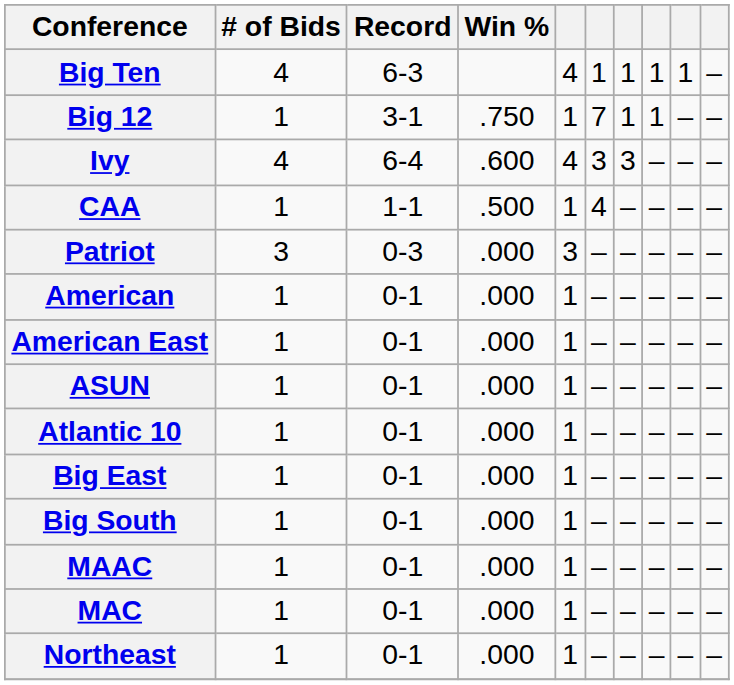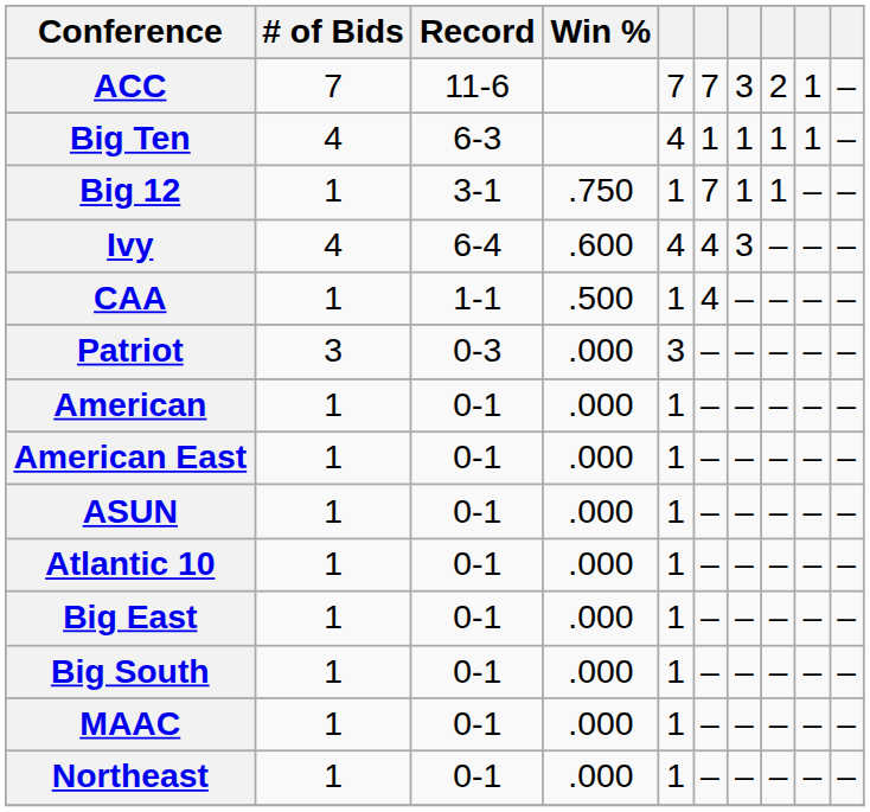 <table class="wikitable sortable plainrowheaders" style="text-align:center">
 <tr>
 <th scope="col">Conference</th>
 <th scope="col"># of Bids</th>
 <th scope="col">Record</th>
 <th scope="col">Win %</th>
 <th scope="col"></th>
 <th scope="col"></th>
 <th scope="col"></th>
 <th scope="col"></th>
 <th scope="col"></th>
 <th scope="col"></th>
+</tr>
+<tr>
+<th scope="row"><a href='#'>ACC</a></th>
+<td>7</td>
+<td>11-6</td>
+<td></td>
+<td>7</td>
+<td>7</td>
+<td>3</td>
+<td>2</td>
+<td>1</td>
+<td>–</td>
 </tr>
 <tr>
 <th scope="row"><a href='#'>Big Ten</a></th>
 <td>4</td>
 <td>6-3</td>
 <td></td>
 <td>4</td>
 <td>1</td>
 <td>1</td>
 <td>1</td>
 <td>1</td>
 <td>–</td>
 </tr>
 <tr>
 <th scope="row"><a href='#'>Big 12</a></th>
 <td>1</td>
 <td>3-1</td>
 <td>.750</td>
 <td>1</td>
 <td>7</td>
 <td>1</td>
 <td>1</td>
 <td>–</td>
 <td>–</td>
 </tr>
 <tr>
 <th scope="row"><a href='#'>Ivy</a></th>
 <td>4</td>
 <td>6-4</td>
 <td>.600</td>
 <td>4</td>
-<td>3</td>
+<td>4</td>
 <td>3</td>
 <td>–</td>
 <td>–</td>
 <td>–</td>
 </tr>
 <tr>
 <th scope="row"><a href='#'>CAA</a></th>
 <td>1</td>
 <td>1-1</td>
 <td>.500</td>
 <td>1</td>
 <td>4</td>
 <td>–</td>
 <td>–</td>
 <td>–</td>
 <td>–</td>
 </tr>
 <tr>
 <th scope="row"><a href='#'>Patriot</a></th>
 <td>3</td>
 <td>0-3</td>
 <td>.000</td>
 <td>3</td>
 <td>–</td>
 <td>–</td>
 <td>–</td>
 <td>–</td>
 <td>–</td>
 </tr>
 <tr>
 <th scope="row"><a href='#'>American</a></th>
 <td>1</td>
 <td>0-1</td>
 <td>.000</td>
 <td>1</td>
 <td>–</td>
 <td>–</td>
 <td>–</td>
 <td>–</td>
 <td>–</td>
 </tr>
 <tr>
 <th scope="row"><a href='#'>American East</a></th>
 <td>1</td>
 <td>0-1</td>
 <td>.000</td>
 <td>1</td>
 <td>–</td>
 <td>–</td>
 <td>–</td>
 <td>–</td>
 <td>–</td>
 </tr>
 <tr>
 <th scope="row"><a href='#'>ASUN</a></th>
 <td>1</td>
 <td>0-1</td>
 <td>.000</td>
 <td>1</td>
 <td>–</td>
 <td>–</td>
 <td>–</td>
 <td>–</td>
 <td>–</td>
 </tr>
 <tr>
 <th scope="row"><a href='#'>Atlantic 10</a></th>
 <td>1</td>
 <td>0-1</td>
 <td>.000</td>
 <td>1</td>
 <td>–</td>
 <td>–</td>
 <td>–</td>
 <td>–</td>
 <td>–</td>
 </tr>
 <tr>
 <th scope="row"><a href='#'>Big East</a></th>
 <td>1</td>
 <td>0-1</td>
 <td>.000</td>
 <td>1</td>
 <td>–</td>
 <td>–</td>
 <td>–</td>
 <td>–</td>
 <td>–</td>
 </tr>
 <tr>
 <th scope="row"><a href='#'>Big South</a></th>
 <td>1</td>
 <td>0-1</td>
 <td>.000</td>
 <td>1</td>
 <td>–</td>
 <td>–</td>
 <td>–</td>
 <td>–</td>
 <td>–</td>
 </tr>
 <tr>
 <th scope="row"><a href='#'>MAAC</a></th>
 <td>1</td>
 <td>0-1</td>
 <td>.000</td>
 <td>1</td>
 <td>–</td>
 <td>–</td>
 <td>–</td>
 <td>–</td>
 <td>–</td>
 </tr>
 <tr>
-<th scope="row"><a href='#'>MAC</a></th>
-<td>1</td>
-<td>0-1</td>
-<td>.000</td>
-<td>1</td>
-<td>–</td>
-<td>–</td>
-<td>–</td>
-<td>–</td>
-<td>–</td>
-</tr>
-<tr>
 <th scope="row"><a href='#'>Northeast</a></th>
 <td>1</td>
 <td>0-1</td>
 <td>.000</td>
 <td>1</td>
 <td>–</td>
 <td>–</td>
 <td>–</td>
 <td>–</td>
 <td>–</td>
 </tr>
 <tr>
 </tr>
 </table>
